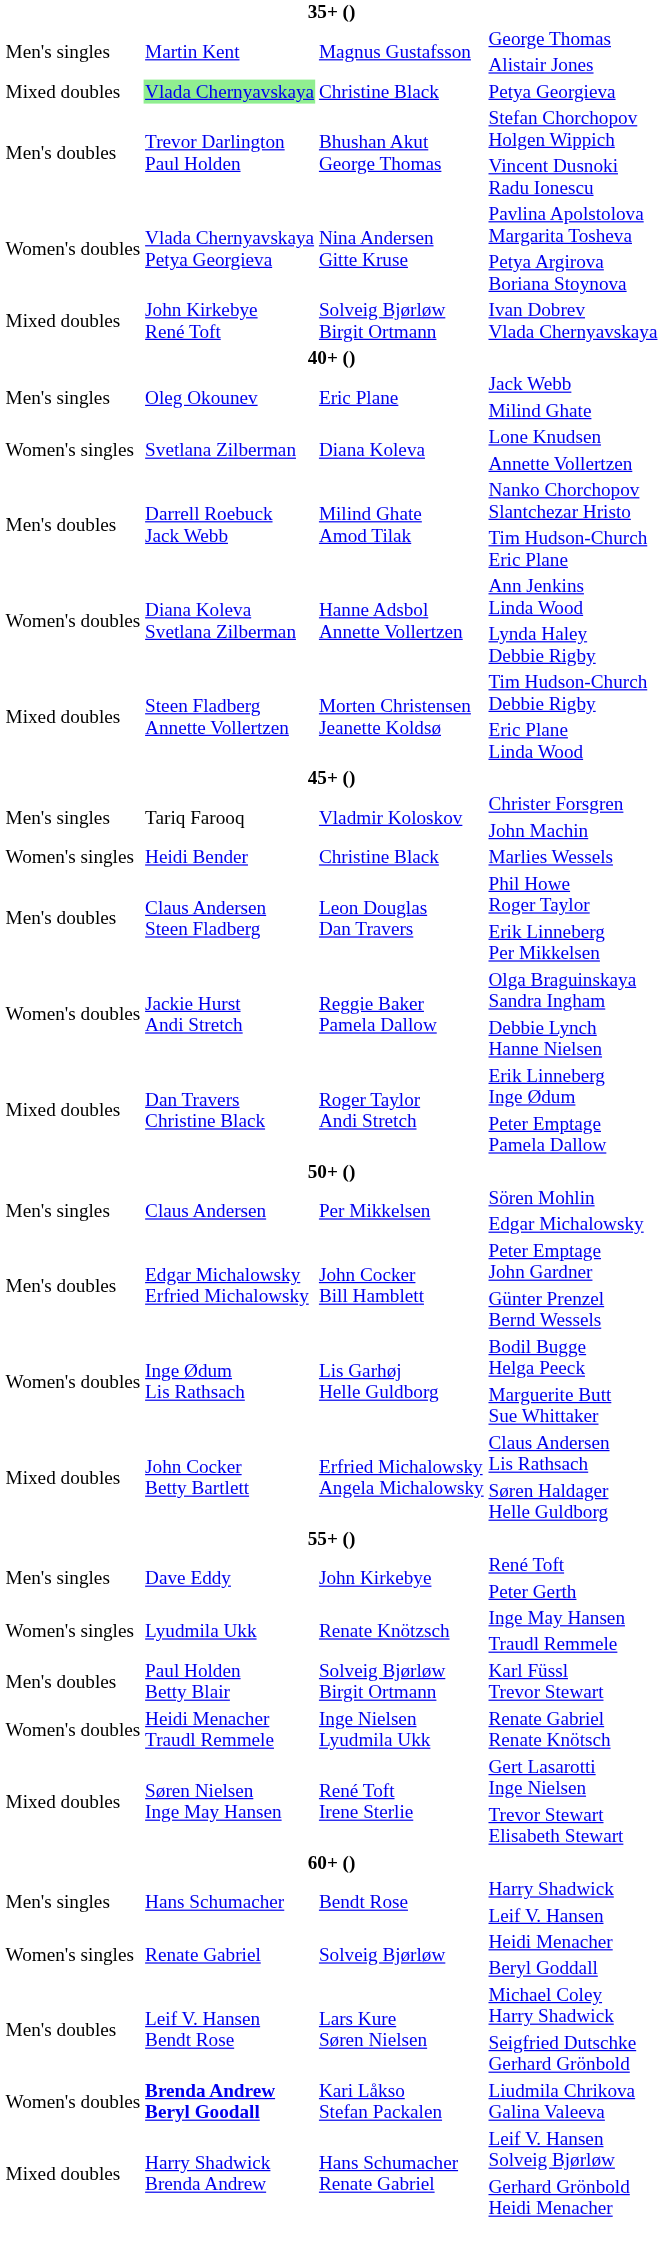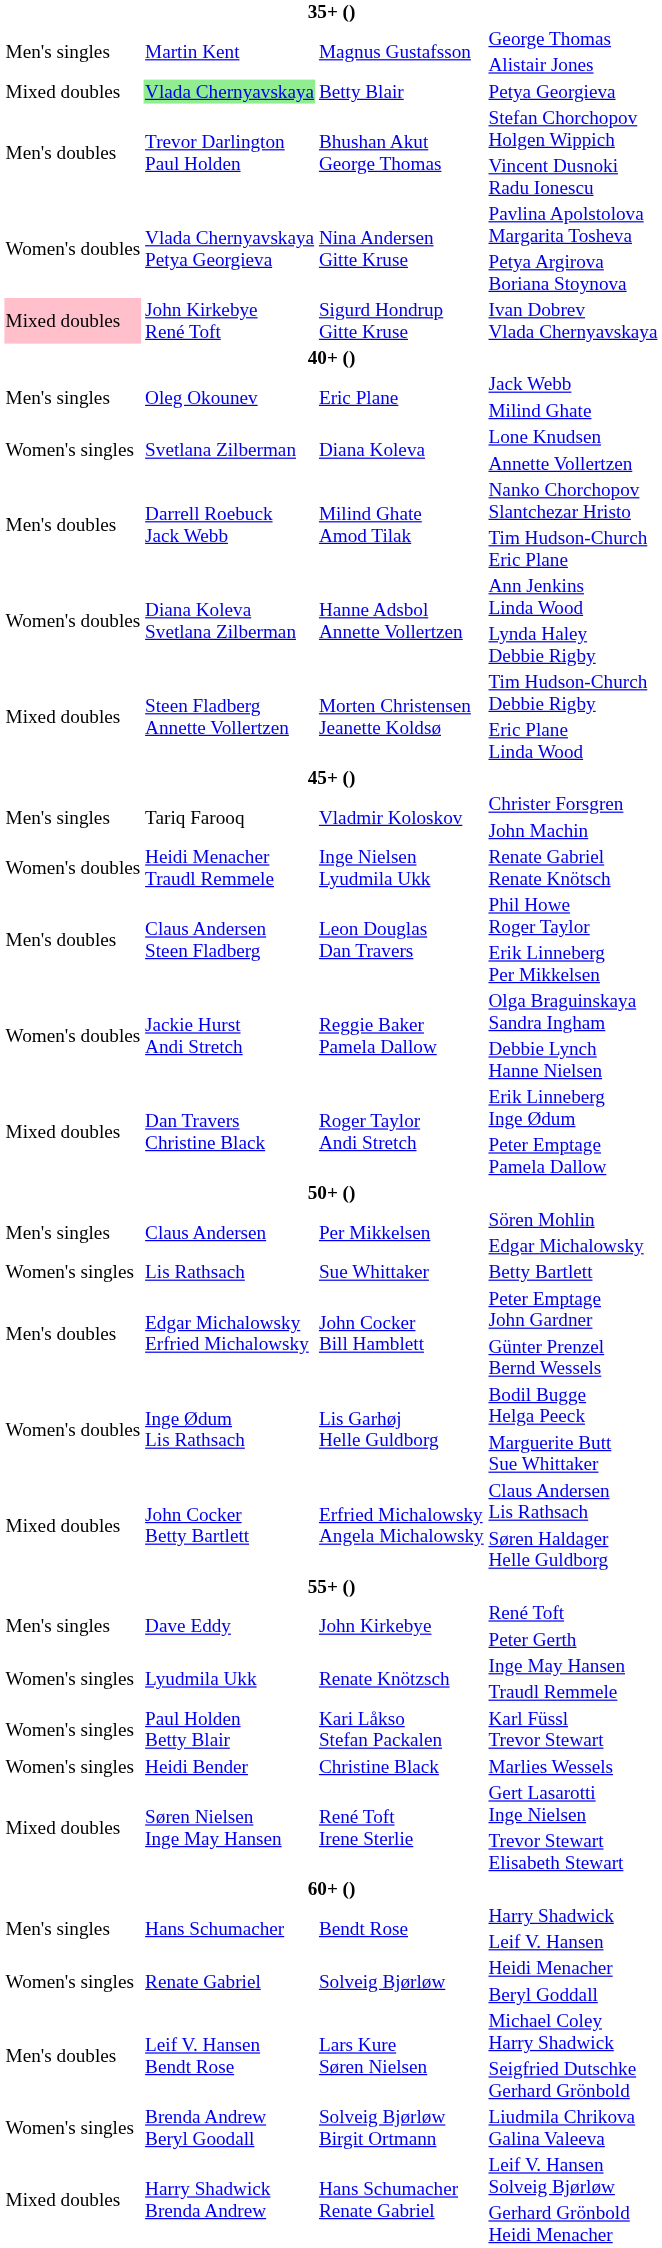 <table>
 <tr>
 <th colspan="4">35+ ()</th>
 </tr>
 <tr>
 <td rowspan="2">Men's singles</td>
 <td rowspan="2"> <a href='#'>Martin Kent</a></td>
 <td rowspan="2"> <a href='#'>Magnus Gustafsson</a></td>
 <td> <a href='#'>George Thomas</a></td>
 </tr>
 <tr>
 <td> <a href='#'>Alistair Jones</a></td>
 </tr>
 <tr>
 <td>Mixed doubles</td>
 <td style="background: lightgreen;"> <a href='#'>Vlada Chernyavskaya</a></td>
-<td> <a href='#'>Christine Black</a></td>
+<td> <a href='#'>Betty Blair</a></td>
 <td> <a href='#'>Petya Georgieva</a></td>
 </tr>
 <tr>
 <td rowspan="2">Men's doubles</td>
 <td rowspan="2"> <a href='#'>Trevor Darlington</a><br> <a href='#'>Paul Holden</a></td>
 <td rowspan="2"> <a href='#'>Bhushan Akut</a><br> <a href='#'>George Thomas</a></td>
 <td> <a href='#'>Stefan Chorchopov</a><br> <a href='#'>Holgen Wippich</a></td>
 </tr>
 <tr>
 <td> <a href='#'>Vincent Dusnoki</a><br> <a href='#'>Radu Ionescu</a></td>
 </tr>
 <tr>
 <td rowspan="2">Women's doubles</td>
 <td rowspan="2"> <a href='#'>Vlada Chernyavskaya</a><br> <a href='#'>Petya Georgieva</a></td>
 <td rowspan="2"> <a href='#'>Nina Andersen</a><br> <a href='#'>Gitte Kruse</a></td>
 <td> <a href='#'>Pavlina Apolstolova</a><br> <a href='#'>Margarita Tosheva</a></td>
 </tr>
 <tr>
 <td> <a href='#'>Petya Argirova</a><br> <a href='#'>Boriana Stoynova</a></td>
 </tr>
 <tr>
-<td>Mixed doubles</td>
+<td style="background: pink;">Mixed doubles</td>
 <td> <a href='#'>John Kirkebye</a><br> <a href='#'>René Toft</a></td>
-<td> <a href='#'>Solveig Bjørløw</a><br> <a href='#'>Birgit Ortmann</a></td>
+<td> <a href='#'>Sigurd Hondrup</a><br> <a href='#'>Gitte Kruse</a></td>
 <td> <a href='#'>Ivan Dobrev</a><br> <a href='#'>Vlada Chernyavskaya</a></td>
 </tr>
 <tr>
 <th colspan="4">40+ ()</th>
 </tr>
 <tr>
 <td rowspan="2">Men's singles</td>
 <td rowspan="2"> <a href='#'>Oleg Okounev</a></td>
 <td rowspan="2"> <a href='#'>Eric Plane</a></td>
 <td> <a href='#'>Jack Webb</a></td>
 </tr>
 <tr>
 <td> <a href='#'>Milind Ghate</a></td>
 </tr>
 <tr>
 <td rowspan="2">Women's singles</td>
 <td rowspan="2"> <a href='#'>Svetlana Zilberman</a></td>
 <td rowspan="2"> <a href='#'>Diana Koleva</a></td>
 <td> <a href='#'>Lone Knudsen</a></td>
 </tr>
 <tr>
 <td> <a href='#'>Annette Vollertzen</a></td>
 </tr>
 <tr>
 <td rowspan="2">Men's doubles</td>
 <td rowspan="2"> <a href='#'>Darrell Roebuck</a><br> <a href='#'>Jack Webb</a></td>
 <td rowspan="2"> <a href='#'>Milind Ghate</a><br> <a href='#'>Amod Tilak</a></td>
 <td> <a href='#'>Nanko Chorchopov</a><br> <a href='#'>Slantchezar Hristo</a></td>
 </tr>
 <tr>
 <td> <a href='#'>Tim Hudson-Church</a><br> <a href='#'>Eric Plane</a></td>
 </tr>
 <tr>
 <td rowspan="2">Women's doubles</td>
 <td rowspan="2"> <a href='#'>Diana Koleva</a><br> <a href='#'>Svetlana Zilberman</a></td>
 <td rowspan="2"> <a href='#'>Hanne Adsbol</a><br> <a href='#'>Annette Vollertzen</a></td>
 <td> <a href='#'>Ann Jenkins</a><br> <a href='#'>Linda Wood</a></td>
 </tr>
 <tr>
 <td> <a href='#'>Lynda Haley</a><br> <a href='#'>Debbie Rigby</a></td>
 </tr>
 <tr>
 <td rowspan="2">Mixed doubles</td>
 <td rowspan="2"> <a href='#'>Steen Fladberg</a><br> <a href='#'>Annette Vollertzen</a></td>
 <td rowspan="2"> <a href='#'>Morten Christensen</a><br> <a href='#'>Jeanette Koldsø</a></td>
 <td> <a href='#'>Tim Hudson-Church</a><br> <a href='#'>Debbie Rigby</a></td>
 </tr>
 <tr>
 <td> <a href='#'>Eric Plane</a><br> <a href='#'>Linda Wood</a></td>
 </tr>
 <tr>
 <th colspan="4">45+ ()</th>
 </tr>
 <tr>
 <td rowspan="2">Men's singles</td>
 <td rowspan="2"> Tariq Farooq</td>
 <td rowspan="2"> <a href='#'>Vladmir Koloskov</a></td>
 <td> <a href='#'>Christer Forsgren</a></td>
 </tr>
 <tr>
 <td> <a href='#'>John Machin</a></td>
 </tr>
 <tr>
-<td>Women's singles</td>
-<td> <a href='#'>Heidi Bender</a></td>
-<td> <a href='#'>Christine Black</a></td>
-<td> <a href='#'>Marlies Wessels</a></td>
+<td>Women's doubles</td>
+<td> <a href='#'>Heidi Menacher</a><br> <a href='#'>Traudl Remmele</a></td>
+<td> <a href='#'>Inge Nielsen</a><br> <a href='#'>Lyudmila Ukk</a></td>
+<td> <a href='#'>Renate Gabriel</a><br> <a href='#'>Renate Knötsch</a></td>
 </tr>
 <tr>
 <td rowspan="2">Men's doubles</td>
 <td rowspan="2"> <a href='#'>Claus Andersen</a><br> <a href='#'>Steen Fladberg</a></td>
 <td rowspan="2"> <a href='#'>Leon Douglas</a><br> <a href='#'>Dan Travers</a></td>
 <td> <a href='#'>Phil Howe</a><br> <a href='#'>Roger Taylor</a></td>
 </tr>
 <tr>
 <td> <a href='#'>Erik Linneberg</a><br> <a href='#'>Per Mikkelsen</a></td>
 </tr>
 <tr>
 <td rowspan="2">Women's doubles</td>
 <td rowspan="2"> <a href='#'>Jackie Hurst</a><br> <a href='#'>Andi Stretch</a></td>
 <td rowspan="2"> <a href='#'>Reggie Baker</a><br> <a href='#'>Pamela Dallow</a></td>
 <td> <a href='#'>Olga Braguinskaya</a><br> <a href='#'>Sandra Ingham</a></td>
 </tr>
 <tr>
 <td> <a href='#'>Debbie Lynch</a><br> <a href='#'>Hanne Nielsen</a></td>
 </tr>
 <tr>
 <td rowspan="2">Mixed doubles</td>
 <td rowspan="2"> <a href='#'>Dan Travers</a><br> <a href='#'>Christine Black</a></td>
 <td rowspan="2"> <a href='#'>Roger Taylor</a><br> <a href='#'>Andi Stretch</a></td>
 <td> <a href='#'>Erik Linneberg</a><br> <a href='#'>Inge Ødum</a></td>
 </tr>
 <tr>
 <td> <a href='#'>Peter Emptage</a><br> <a href='#'>Pamela Dallow</a></td>
 </tr>
 <tr>
 <th colspan="4">50+ ()</th>
 </tr>
 <tr>
 <td rowspan="2">Men's singles</td>
 <td rowspan="2"> <a href='#'>Claus Andersen</a></td>
 <td rowspan="2"> <a href='#'>Per Mikkelsen</a></td>
 <td> <a href='#'>Sören Mohlin</a></td>
 </tr>
 <tr>
 <td> <a href='#'>Edgar Michalowsky</a></td>
+</tr>
+<tr>
+<td>Women's singles</td>
+<td> <a href='#'>Lis Rathsach</a></td>
+<td> <a href='#'>Sue Whittaker</a></td>
+<td> <a href='#'>Betty Bartlett</a></td>
 </tr>
 <tr>
 <td rowspan="2">Men's doubles</td>
 <td rowspan="2"> <a href='#'>Edgar Michalowsky</a><br> <a href='#'>Erfried Michalowsky</a></td>
 <td rowspan="2"> <a href='#'>John Cocker</a><br> <a href='#'>Bill Hamblett</a></td>
 <td> <a href='#'>Peter Emptage</a><br> <a href='#'>John Gardner</a></td>
 </tr>
 <tr>
 <td> <a href='#'>Günter Prenzel</a><br> <a href='#'>Bernd Wessels</a></td>
 </tr>
 <tr>
 <td rowspan="2">Women's doubles</td>
 <td rowspan="2"> <a href='#'>Inge Ødum</a><br> <a href='#'>Lis Rathsach</a></td>
 <td rowspan="2"> <a href='#'>Lis Garhøj</a><br> <a href='#'>Helle Guldborg</a></td>
 <td> <a href='#'>Bodil Bugge</a><br> <a href='#'>Helga Peeck</a></td>
 </tr>
 <tr>
 <td> <a href='#'>Marguerite Butt</a><br> <a href='#'>Sue Whittaker</a></td>
 </tr>
 <tr>
 <td rowspan="2">Mixed doubles</td>
 <td rowspan="2"> <a href='#'>John Cocker</a><br> <a href='#'>Betty Bartlett</a></td>
 <td rowspan="2"> <a href='#'>Erfried Michalowsky</a><br> <a href='#'>Angela Michalowsky</a></td>
 <td> <a href='#'>Claus Andersen</a><br> <a href='#'>Lis Rathsach</a></td>
 </tr>
 <tr>
 <td> <a href='#'>Søren Haldager</a><br> <a href='#'>Helle Guldborg</a></td>
 </tr>
 <tr>
 <th colspan="4">55+ ()</th>
 </tr>
 <tr>
 <td rowspan="2">Men's singles</td>
 <td rowspan="2"> <a href='#'>Dave Eddy</a></td>
 <td rowspan="2"> <a href='#'>John Kirkebye</a></td>
 <td> <a href='#'>René Toft</a></td>
 </tr>
 <tr>
 <td> <a href='#'>Peter Gerth</a></td>
 </tr>
 <tr>
 <td rowspan="2">Women's singles</td>
 <td rowspan="2"> <a href='#'>Lyudmila Ukk</a></td>
 <td rowspan="2"> <a href='#'>Renate Knötzsch</a></td>
 <td> <a href='#'>Inge May Hansen</a></td>
 </tr>
 <tr>
 <td> <a href='#'>Traudl Remmele</a></td>
 </tr>
 <tr>
-<td>Men's doubles</td>
+<td>Women's singles</td>
 <td> <a href='#'>Paul Holden</a><br> <a href='#'>Betty Blair</a></td>
-<td> <a href='#'>Solveig Bjørløw</a><br> <a href='#'>Birgit Ortmann</a></td>
+<td> <a href='#'>Kari Låkso</a><br> <a href='#'>Stefan Packalen</a></td>
 <td> <a href='#'>Karl Füssl</a><br> <a href='#'>Trevor Stewart</a></td>
 </tr>
 <tr>
-<td>Women's doubles</td>
-<td> <a href='#'>Heidi Menacher</a><br> <a href='#'>Traudl Remmele</a></td>
-<td> <a href='#'>Inge Nielsen</a><br> <a href='#'>Lyudmila Ukk</a></td>
-<td> <a href='#'>Renate Gabriel</a><br> <a href='#'>Renate Knötsch</a></td>
+<td>Women's singles</td>
+<td> <a href='#'>Heidi Bender</a></td>
+<td> <a href='#'>Christine Black</a></td>
+<td> <a href='#'>Marlies Wessels</a></td>
 </tr>
 <tr>
 <td rowspan="2">Mixed doubles</td>
 <td rowspan="2"> <a href='#'>Søren Nielsen</a><br> <a href='#'>Inge May Hansen</a></td>
 <td rowspan="2"> <a href='#'>René Toft</a><br> <a href='#'>Irene Sterlie</a></td>
 <td> <a href='#'>Gert Lasarotti</a><br> <a href='#'>Inge Nielsen</a></td>
 </tr>
 <tr>
 <td> <a href='#'>Trevor Stewart</a><br> <a href='#'>Elisabeth Stewart</a></td>
 </tr>
 <tr>
 <th colspan="4">60+ ()</th>
 </tr>
 <tr>
 <td rowspan="2">Men's singles</td>
 <td rowspan="2"> <a href='#'>Hans Schumacher</a></td>
 <td rowspan="2"> <a href='#'>Bendt Rose</a></td>
 <td> <a href='#'>Harry Shadwick</a></td>
 </tr>
 <tr>
 <td> <a href='#'>Leif V. Hansen</a></td>
 </tr>
 <tr>
 <td rowspan="2">Women's singles</td>
 <td rowspan="2"> <a href='#'>Renate Gabriel</a></td>
 <td rowspan="2"> <a href='#'>Solveig Bjørløw</a></td>
 <td> <a href='#'>Heidi Menacher</a></td>
 </tr>
 <tr>
 <td> <a href='#'>Beryl Goddall</a></td>
 </tr>
 <tr>
 <td rowspan="2">Men's doubles</td>
 <td rowspan="2"> <a href='#'>Leif V. Hansen</a><br> <a href='#'>Bendt Rose</a></td>
 <td rowspan="2"> <a href='#'>Lars Kure</a><br> <a href='#'>Søren Nielsen</a></td>
 <td> <a href='#'>Michael Coley</a><br> <a href='#'>Harry Shadwick</a></td>
 </tr>
 <tr>
 <td> <a href='#'>Seigfried Dutschke</a><br> <a href='#'>Gerhard Grönbold</a></td>
 </tr>
 <tr>
-<td>Women's doubles</td>
-<td><strong> <a href='#'>Brenda Andrew</a><br> <a href='#'>Beryl Goodall</a></strong></td>
-<td> <a href='#'>Kari Låkso</a><br> <a href='#'>Stefan Packalen</a></td>
+<td>Women's singles</td>
+<td> <a href='#'>Brenda Andrew</a><br> <a href='#'>Beryl Goodall</a></td>
+<td> <a href='#'>Solveig Bjørløw</a><br> <a href='#'>Birgit Ortmann</a></td>
 <td> <a href='#'>Liudmila Chrikova</a><br> <a href='#'>Galina Valeeva</a></td>
 </tr>
 <tr>
 <td rowspan="2">Mixed doubles</td>
 <td rowspan="2"> <a href='#'>Harry Shadwick</a><br> <a href='#'>Brenda Andrew</a></td>
 <td rowspan="2"> <a href='#'>Hans Schumacher</a><br> <a href='#'>Renate Gabriel</a></td>
 <td> <a href='#'>Leif V. Hansen</a><br> <a href='#'>Solveig Bjørløw</a></td>
 </tr>
 <tr>
 <td> <a href='#'>Gerhard Grönbold</a><br> <a href='#'>Heidi Menacher</a></td>
 </tr>
 </table>
